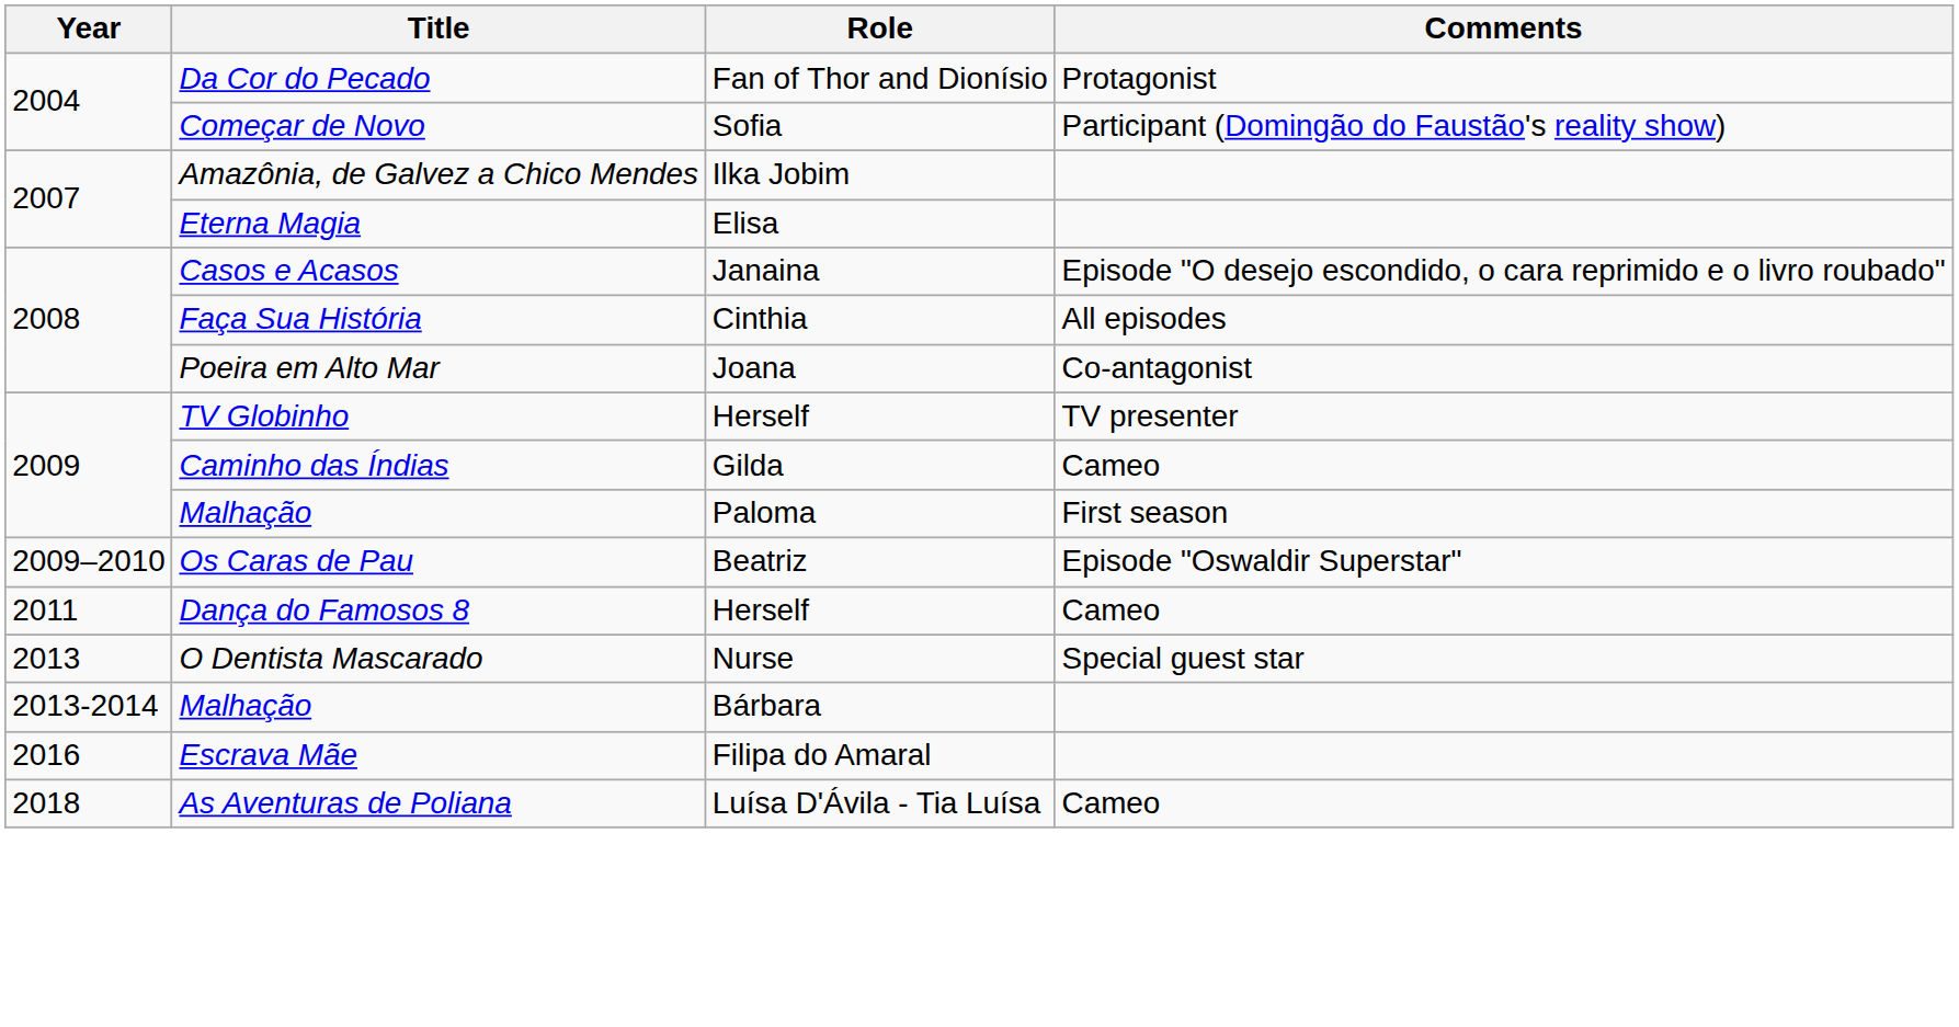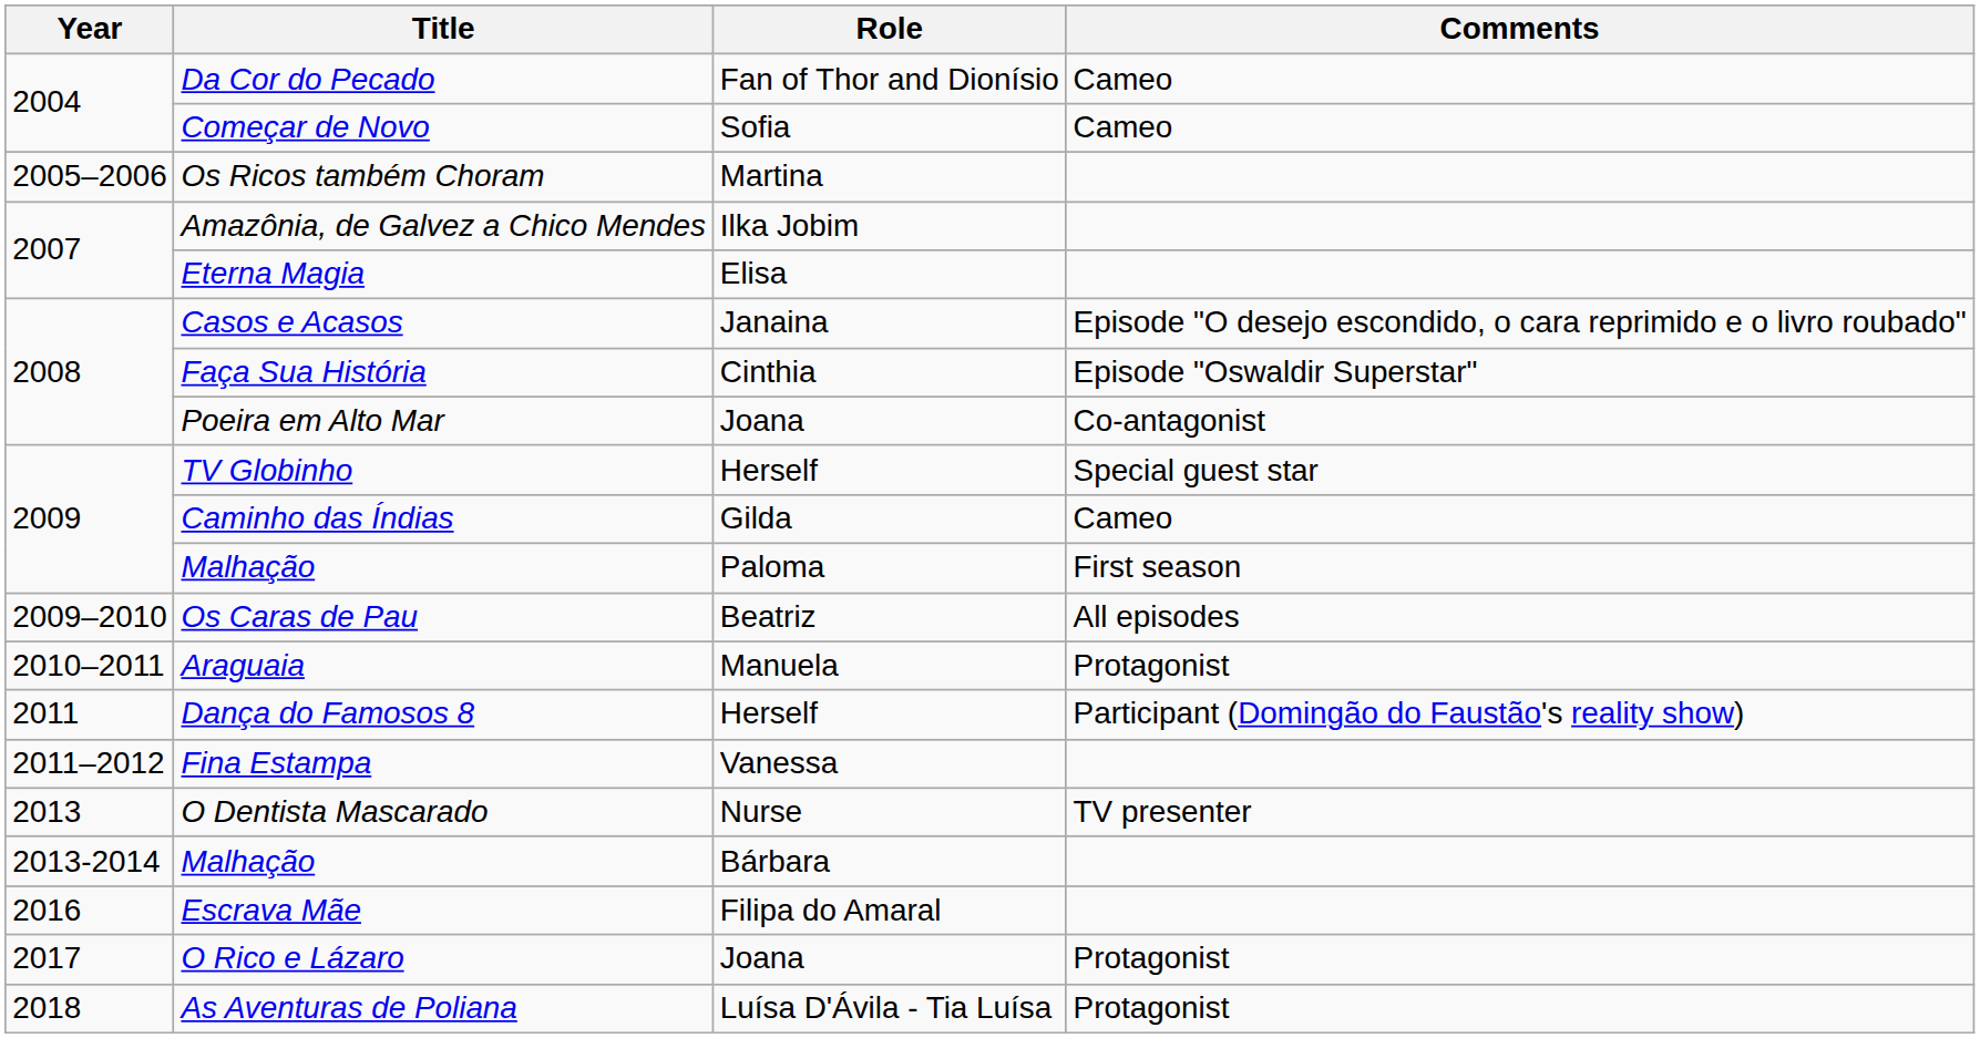 <table class="wikitable">
 <tr>
 <th>Year</th>
 <th>Title</th>
 <th>Role</th>
 <th>Comments</th>
 </tr>
 <tr>
 <td rowspan="2">2004</td>
 <td><em><a href='#'>Da Cor do Pecado</a></em></td>
 <td>Fan of Thor and Dionísio</td>
-<td>Protagonist</td>
+<td>Cameo</td>
 </tr>
 <tr>
 <td><em><a href='#'>Começar de Novo</a></em></td>
 <td>Sofia</td>
-<td>Participant (<a href='#'>Domingão do Faustão</a>'s <a href='#'>reality show</a>)</td>
+<td>Cameo</td>
+</tr>
+<tr>
+<td>2005–2006</td>
+<td><em>Os Ricos também Choram</em></td>
+<td>Martina</td>
+<td></td>
 </tr>
 <tr>
 <td rowspan="2">2007</td>
 <td><em>Amazônia, de Galvez a Chico Mendes</em></td>
 <td>Ilka Jobim</td>
 <td></td>
 </tr>
 <tr>
 <td><em><a href='#'>Eterna Magia</a></em></td>
 <td>Elisa</td>
 <td></td>
 </tr>
 <tr>
 <td rowspan="3">2008</td>
 <td><em><a href='#'>Casos e Acasos</a></em></td>
 <td>Janaina</td>
 <td>Episode "O desejo escondido, o cara reprimido e o livro roubado"</td>
 </tr>
 <tr>
 <td><em><a href='#'>Faça Sua História</a></em></td>
 <td>Cinthia</td>
-<td>All episodes</td>
+<td>Episode "Oswaldir Superstar"</td>
 </tr>
 <tr>
 <td><em>Poeira em Alto Mar</em></td>
 <td>Joana</td>
 <td>Co-antagonist</td>
 </tr>
 <tr>
 <td rowspan="3">2009</td>
 <td><em><a href='#'>TV Globinho</a></em></td>
 <td>Herself</td>
-<td>TV presenter</td>
+<td>Special guest star</td>
 </tr>
 <tr>
 <td><em><a href='#'>Caminho das Índias</a></em></td>
 <td>Gilda</td>
 <td>Cameo</td>
 </tr>
 <tr>
 <td><em><a href='#'>Malhação</a></em></td>
 <td>Paloma</td>
 <td>First season</td>
 </tr>
 <tr>
 <td>2009–2010</td>
 <td><em><a href='#'>Os Caras de Pau</a></em></td>
 <td>Beatriz</td>
-<td>Episode "Oswaldir Superstar"</td>
+<td>All episodes</td>
+</tr>
+<tr>
+<td>2010–2011</td>
+<td><em> <a href='#'>Araguaia</a></em></td>
+<td>Manuela</td>
+<td>Protagonist</td>
 </tr>
 <tr>
 <td>2011</td>
 <td><em> <a href='#'>Dança do Famosos 8</a></em></td>
 <td>Herself</td>
-<td>Cameo</td>
+<td>Participant (<a href='#'>Domingão do Faustão</a>'s <a href='#'>reality show</a>)</td>
+</tr>
+<tr>
+<td>2011–2012</td>
+<td><em><a href='#'>Fina Estampa</a></em></td>
+<td>Vanessa</td>
+<td></td>
 </tr>
 <tr>
 <td>2013</td>
 <td><em>O Dentista Mascarado</em></td>
 <td>Nurse</td>
-<td>Special guest star</td>
+<td>TV presenter</td>
 </tr>
 <tr>
 <td>2013-2014</td>
 <td><em><a href='#'>Malhação</a></em></td>
 <td>Bárbara</td>
 <td></td>
 </tr>
 <tr>
 <td>2016</td>
 <td><em><a href='#'>Escrava Mãe</a></em></td>
 <td>Filipa do Amaral</td>
 <td></td>
 </tr>
 <tr>
+<td>2017</td>
+<td><em><a href='#'>O Rico e Lázaro</a></em></td>
+<td>Joana</td>
+<td>Protagonist</td>
+</tr>
+<tr>
 <td>2018</td>
 <td><em><a href='#'>As Aventuras de Poliana</a></em></td>
 <td>Luísa D'Ávila - Tia Luísa</td>
-<td>Cameo</td>
+<td>Protagonist</td>
 </tr>
 </table>
